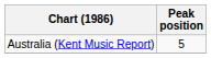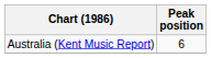 <table class="wikitable sortable">
 <tr>
 <th>Chart (1986)</th>
 <th>Peak<br>position</th>
 </tr>
 <tr>
 <td>Australia (<a href='#'>Kent Music Report</a>)</td>
-<td style="text-align:center;">5</td>
+<td style="text-align:center;">6</td>
 </tr>
 <tr>
 </tr>
 </table>
